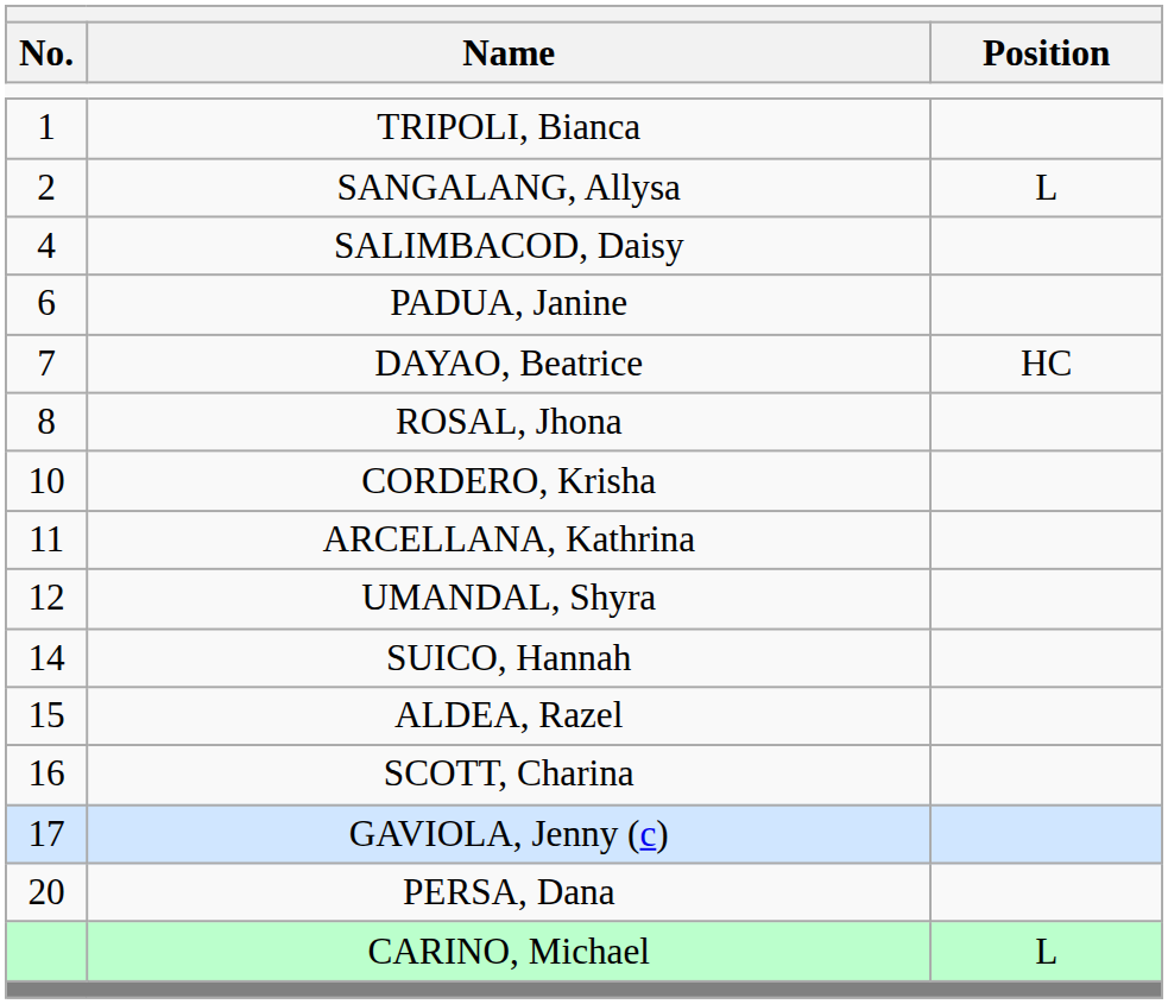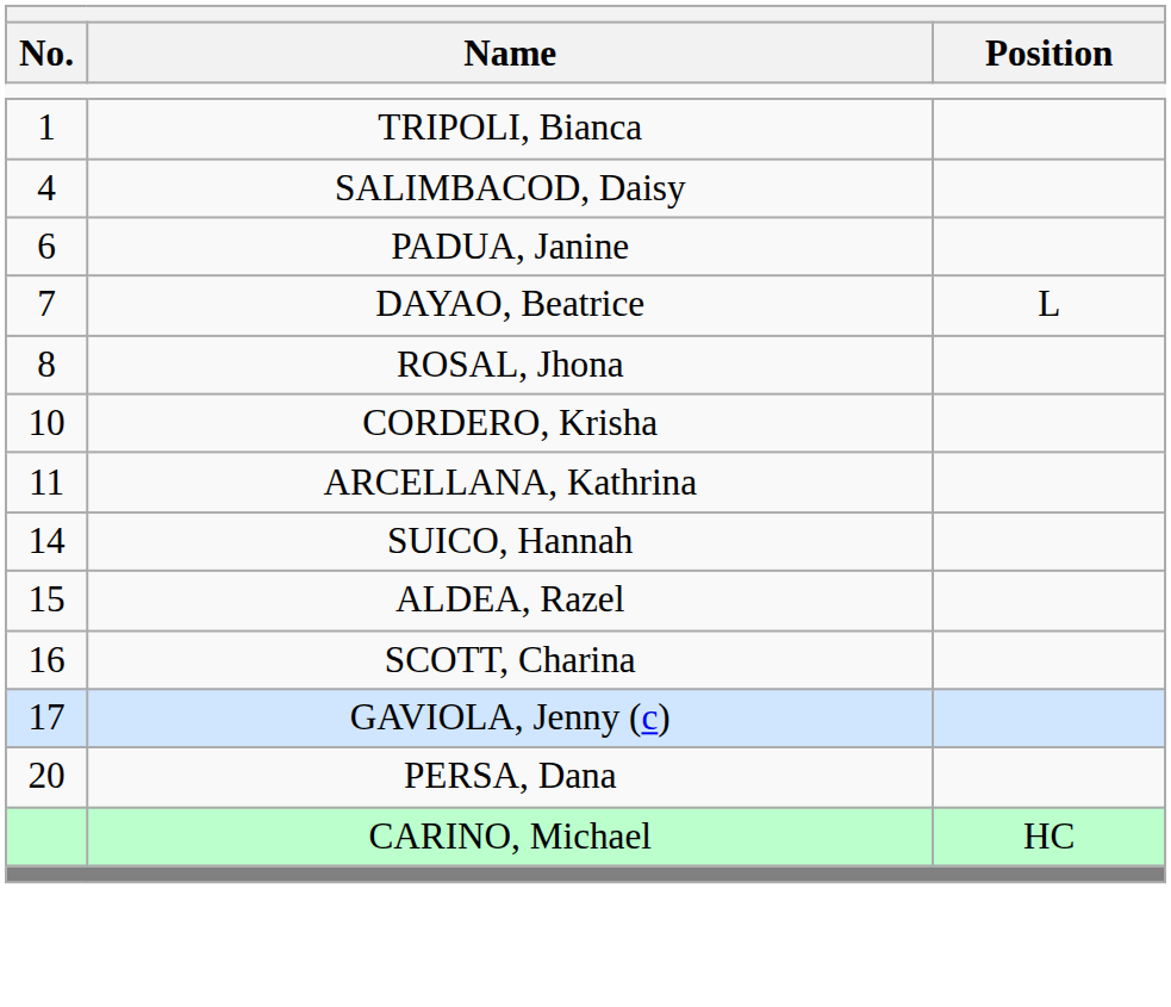 <table class='wikitable mw-collapsible mw-collapsed' style="text-align: center; width: 500px; border: none">
 <tr>
 <th style='text-align: left;' colspan=3></th>
 </tr>
 <tr>
 <th style='width: 7%;'>No.</th>
 <th>Name</th>
 <th style='width: 20%;'>Position</th>
 </tr>
 <tr>
 <td style='border: none;'></td>
 </tr>
 <tr>
 <td>1</td>
 <td>TRIPOLI, Bianca</td>
 <td></td>
 </tr>
 <tr>
-<td>2</td>
-<td>SANGALANG, Allysa</td>
-<td>L</td>
-</tr>
-<tr>
 <td>4</td>
 <td>SALIMBACOD, Daisy</td>
 <td></td>
 </tr>
 <tr>
 <td>6</td>
 <td>PADUA, Janine</td>
 <td></td>
 </tr>
 <tr>
 <td>7</td>
 <td>DAYAO, Beatrice</td>
-<td>HC</td>
+<td>L</td>
 </tr>
 <tr>
 <td>8</td>
 <td>ROSAL, Jhona</td>
 <td></td>
 </tr>
 <tr>
 <td>10</td>
 <td>CORDERO, Krisha</td>
 <td></td>
 </tr>
 <tr>
 <td>11</td>
 <td>ARCELLANA, Kathrina</td>
-<td></td>
-</tr>
-<tr>
-<td>12</td>
-<td>UMANDAL, Shyra</td>
 <td></td>
 </tr>
 <tr>
 <td>14</td>
 <td>SUICO, Hannah</td>
 <td></td>
 </tr>
 <tr>
 <td>15</td>
 <td>ALDEA, Razel</td>
 <td></td>
 </tr>
 <tr>
 <td>16</td>
 <td>SCOTT, Charina</td>
 <td></td>
 </tr>
 <tr bgcolor=#D0E6FF>
 <td>17</td>
 <td>GAVIOLA, Jenny (<a href='#'>c</a>)</td>
 <td></td>
 </tr>
 <tr>
 <td>20</td>
 <td>PERSA, Dana</td>
 <td></td>
 </tr>
 <tr bgcolor=#BBFFCC>
 <td></td>
 <td>CARINO, Michael</td>
-<td>L</td>
+<td>HC</td>
 </tr>
 <tr>
 <th style='background: grey;' colspan=3></th>
 </tr>
 </table>
